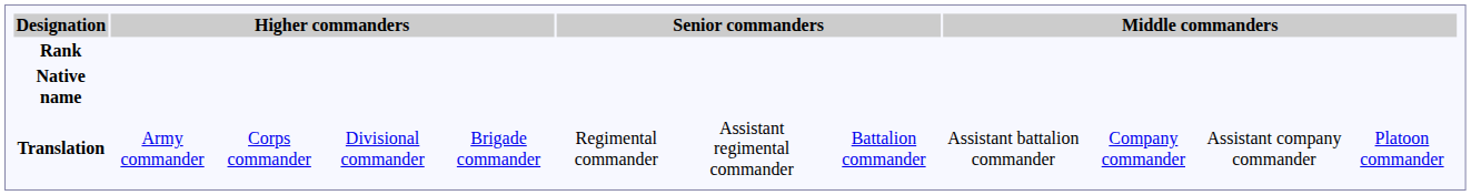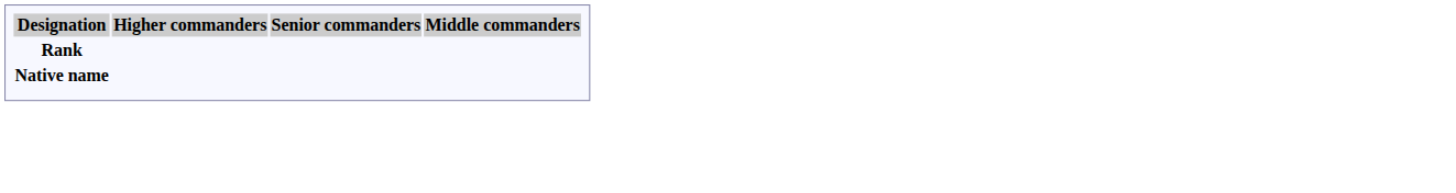 <table style="border:1px solid #8888aa; background-color:#f7f8ff; padding:5px; font-size:95%; margin: 0px 12px 12px 0px;">
 <tr bgcolor="#CCCCCC">
 <th>Designation</th>
 <th colspan=4>Higher commanders</th>
 <th colspan=3>Senior commanders</th>
 <th colspan=4>Middle commanders</th>
 </tr>
 <tr style="text-align:center;">
 <th>Rank</th>
 <td></td>
 <td></td>
 <td></td>
 <td></td>
 <td></td>
 <td></td>
 <td></td>
 <td></td>
 <td></td>
 <td></td>
 <td></td>
 </tr>
 <tr style="text-align:center;">
 <th>Native name</th>
 <td><br></td>
 <td><br></td>
 <td><br></td>
 <td><br></td>
 <td><br></td>
 <td><br></td>
 <td><br></td>
 <td><br></td>
 <td><br></td>
 <td><br></td>
 <td><br></td>
 </tr>
 <tr style="text-align:center;">
 <td colspan=12></td>
 </tr>
-<tr style="text-align:center;">
-<th>Translation</th>
-<td><a href='#'>Army commander</a></td>
-<td><a href='#'>Corps commander</a></td>
-<td><a href='#'>Divisional commander</a></td>
-<td><a href='#'>Brigade commander</a></td>
-<td>Regimental commander</td>
-<td>Assistant regimental commander</td>
-<td><a href='#'>Battalion commander</a></td>
-<td>Assistant battalion commander</td>
-<td><a href='#'>Company commander</a></td>
-<td>Assistant company commander</td>
-<td><a href='#'>Platoon commander</a></td>
-</tr>
 </table>
